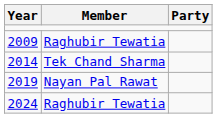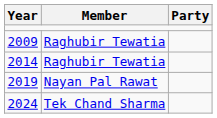 <table class="wikitable">
 <tr>
 <th>Year</th>
 <th>Member</th>
 <th colspan=2>Party</th>
 </tr>
 <tr>
 <td colspan="4"></td>
 </tr>
 <tr>
 <td><a href='#'>2009</a></td>
 <td><a href='#'>Raghubir Tewatia</a></td>
 <td></td>
 </tr>
 <tr>
 <td><a href='#'>2014</a></td>
-<td><a href='#'>Tek Chand Sharma</a></td>
+<td><a href='#'>Raghubir Tewatia</a></td>
 <td></td>
 </tr>
 <tr>
 <td><a href='#'>2019</a></td>
 <td><a href='#'>Nayan Pal Rawat</a></td>
 <td></td>
 </tr>
 <tr>
 <td><a href='#'>2024</a></td>
-<td><a href='#'>Raghubir Tewatia</a></td>
+<td><a href='#'>Tek Chand Sharma</a></td>
 <td></td>
 </tr>
 </table>
